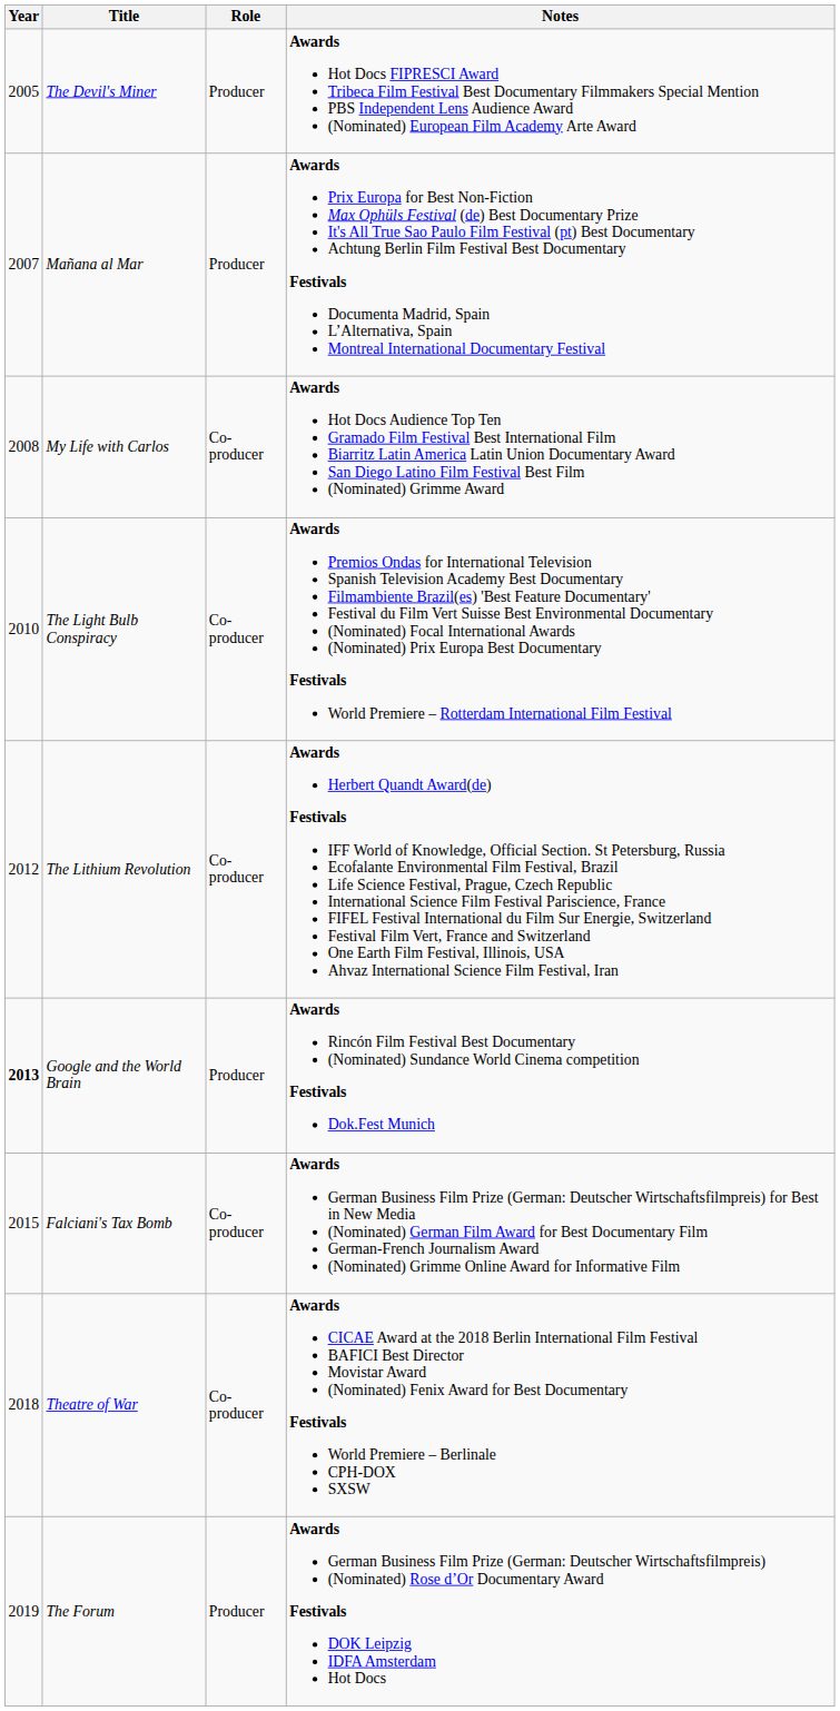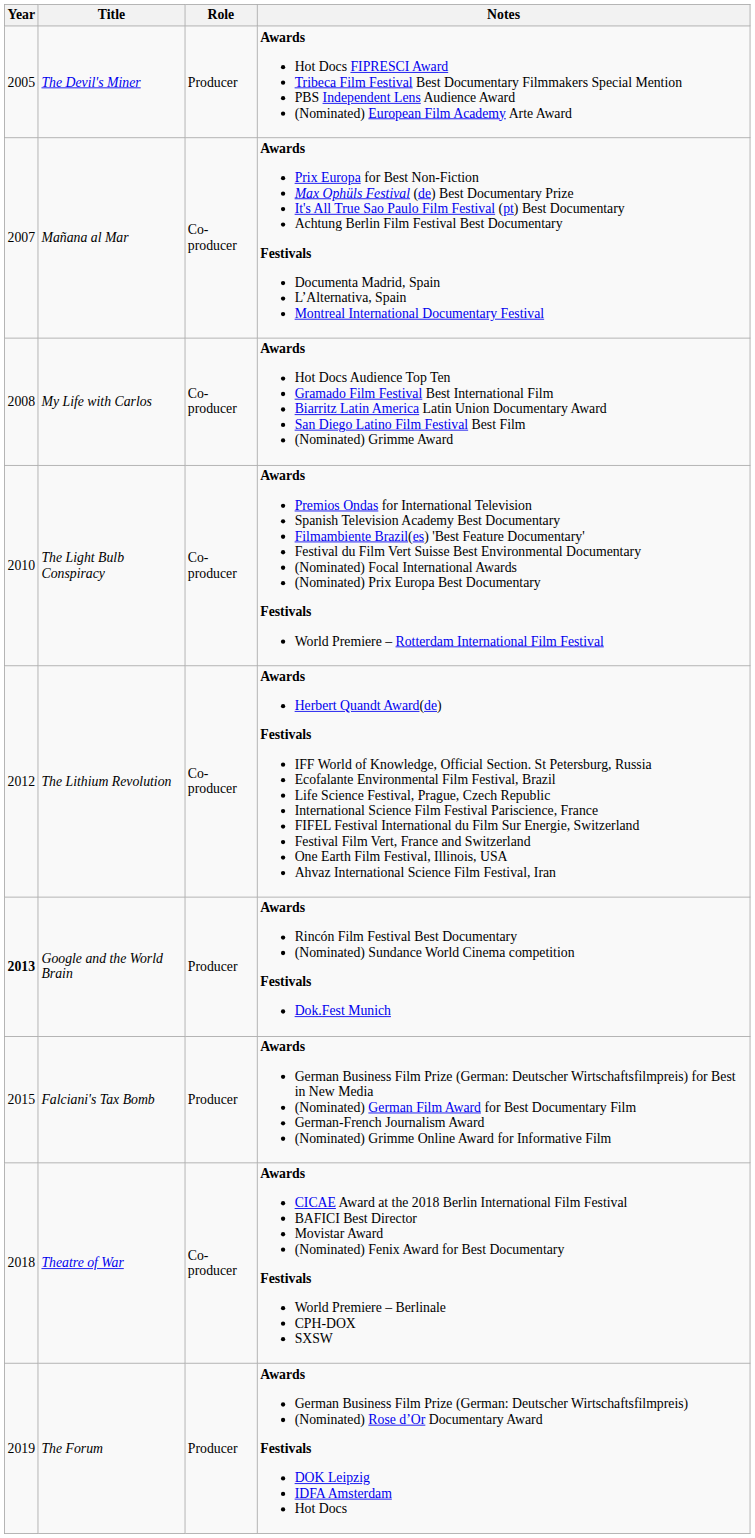 <table class="wikitable">
 <tr>
 <th>Year</th>
 <th>Title</th>
 <th>Role</th>
 <th>Notes</th>
 </tr>
 <tr>
 <td>2005</td>
 <td><em><a href='#'>The Devil's Miner</a></em></td>
 <td>Producer</td>
 <td><strong>Awards</strong><br><ul><li>Hot Docs <a href='#'>FIPRESCI Award</a></li><li><a href='#'>Tribeca Film Festival</a> Best Documentary Filmmakers Special Mention</li><li>PBS <a href='#'>Independent Lens</a> Audience Award</li><li>(Nominated) <a href='#'>European Film Academy</a> Arte Award</li></ul></td>
 </tr>
 <tr>
 <td>2007</td>
 <td><em>Mañana al Mar</em></td>
-<td>Producer</td>
+<td>Co-producer</td>
 <td><strong>Awards</strong><br><ul><li><a href='#'>Prix Europa</a> for Best Non-Fiction</li><li><em><a href='#'>Max Ophüls Festival</a></em> (<a href='#'>de</a>) Best Documentary Prize</li><li><a href='#'>It's All True Sao Paulo Film Festival</a> (<a href='#'>pt</a>) Best Documentary</li><li>Achtung Berlin Film Festival Best Documentary</li></ul><strong>Festivals</strong><ul><li>Documenta Madrid, Spain</li><li>L’Alternativa, Spain</li><li><a href='#'>Montreal International Documentary Festival</a></li></ul></td>
 </tr>
 <tr>
 <td>2008</td>
 <td><em>My Life with Carlos</em></td>
 <td>Co-producer</td>
 <td><strong>Awards</strong><br><ul><li>Hot Docs Audience Top Ten</li><li><a href='#'>Gramado Film Festival</a> Best International Film</li><li><a href='#'>Biarritz Latin America</a> Latin Union Documentary Award</li><li><a href='#'>San Diego Latino Film Festival</a> Best Film</li><li>(Nominated) Grimme Award</li></ul></td>
 </tr>
 <tr>
 <td>2010</td>
 <td><em>The Light Bulb Conspiracy</em></td>
 <td>Co-producer</td>
 <td><strong>Awards</strong><br><ul><li><a href='#'>Premios Ondas</a> for International Television</li><li>Spanish Television Academy Best Documentary</li><li><a href='#'>Filmambiente Brazil</a>(<a href='#'>es</a>)  'Best Feature Documentary'</li><li>Festival du Film Vert Suisse Best Environmental Documentary</li><li>(Nominated) Focal International Awards</li><li>(Nominated) Prix Europa Best Documentary</li></ul><strong>Festivals</strong><ul><li>World Premiere – <a href='#'>Rotterdam International Film Festival</a></li></ul></td>
 </tr>
 <tr>
 <td>2012</td>
 <td><em>The Lithium Revolution</em></td>
 <td>Co-producer</td>
 <td><strong>Awards</strong><br><ul><li><a href='#'>Herbert Quandt Award</a>(<a href='#'>de</a>)</li></ul><strong>Festivals</strong><ul><li>IFF World of Knowledge, Official Section. St Petersburg, Russia</li><li>Ecofalante Environmental Film Festival, Brazil</li><li>Life Science Festival, Prague, Czech Republic</li><li>International Science Film Festival Pariscience, France</li><li>FIFEL Festival International du Film Sur Energie, Switzerland</li><li>Festival Film Vert, France and Switzerland</li><li>One Earth Film Festival, Illinois, USA</li><li>Ahvaz International Science Film Festival, Iran</li></ul></td>
 </tr>
 <tr>
 <td><strong>2013</strong></td>
 <td><em>Google and the World Brain</em></td>
 <td>Producer</td>
 <td><strong>Awards</strong><br><ul><li>Rincón Film Festival Best Documentary</li><li>(Nominated) Sundance World Cinema competition</li></ul><strong>Festivals</strong><ul><li><a href='#'>Dok.Fest Munich</a></li></ul></td>
 </tr>
 <tr>
 <td>2015</td>
 <td><em>Falciani's Tax Bomb</em></td>
-<td>Co-producer</td>
+<td>Producer</td>
 <td><strong>Awards</strong><br><ul><li>German Business Film Prize (German: Deutscher Wirtschaftsfilmpreis) for Best in New Media</li><li>(Nominated) <a href='#'>German Film Award</a> for Best Documentary Film</li><li>German-French Journalism Award</li><li>(Nominated) Grimme Online Award for Informative Film</li></ul></td>
 </tr>
 <tr>
 <td>2018</td>
 <td><em><a href='#'>Theatre of War</a></em></td>
 <td>Co-producer</td>
 <td><strong>Awards</strong><br><ul><li><a href='#'>CICAE</a> Award at the 2018 Berlin International Film Festival</li><li>BAFICI Best Director</li><li>Movistar Award</li><li>(Nominated) Fenix Award for Best Documentary</li></ul><strong>Festivals</strong><ul><li>World Premiere – Berlinale</li><li>CPH-DOX</li><li>SXSW</li></ul></td>
 </tr>
 <tr>
 <td>2019</td>
 <td><em>The Forum</em></td>
 <td>Producer</td>
 <td><strong>Awards</strong><br><ul><li>German Business Film Prize (German: Deutscher Wirtschaftsfilmpreis)</li><li>(Nominated) <a href='#'>Rose d’Or</a> Documentary Award</li></ul><strong>Festivals</strong><ul><li><a href='#'>DOK Leipzig</a></li><li><a href='#'>IDFA Amsterdam</a></li><li>Hot Docs</li></ul></td>
 </tr>
 </table>
